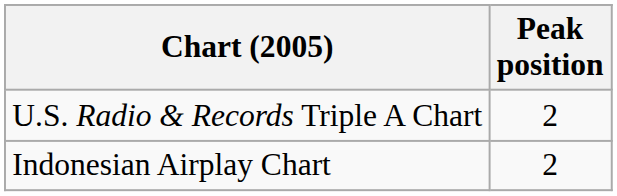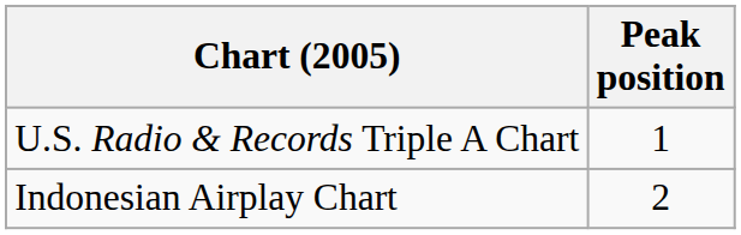 <table class="wikitable">
 <tr>
 <th align="left">Chart (2005)</th>
 <th align="left">Peak<br>position</th>
 </tr>
 <tr>
 <td align="left">U.S. <em>Radio & Records</em> Triple A Chart</td>
-<td align="center">2</td>
+<td align="center">1</td>
 </tr>
 <tr>
 <td align="left">Indonesian Airplay Chart</td>
 <td align="center">2</td>
 </tr>
 </table>
